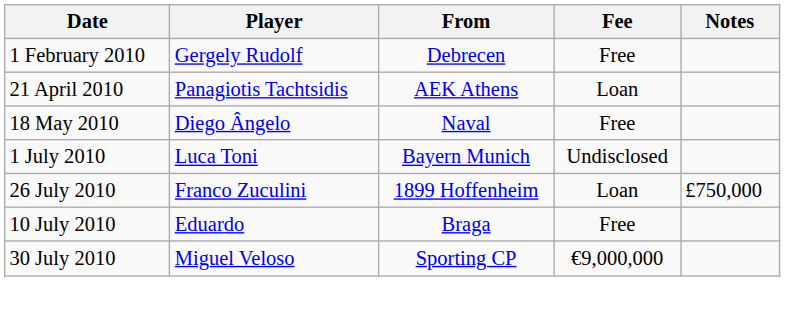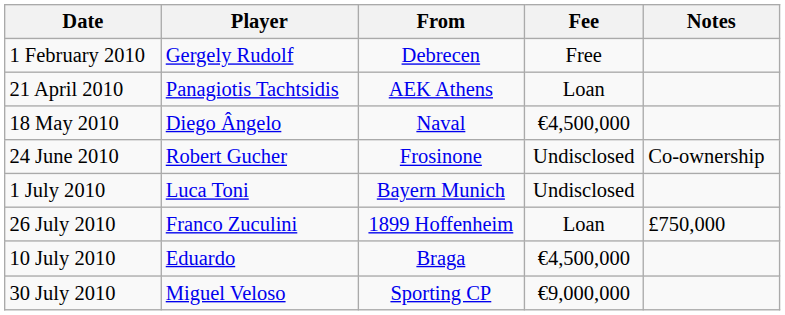 <table class="wikitable" style="text-align:center; font-size:95%;width:65%; text-align:left">
 <tr>
 <th><strong>Date</strong></th>
 <th><strong>Player</strong></th>
 <th><strong>From</strong></th>
 <th><strong>Fee</strong></th>
 <th><strong>Notes</strong></th>
 </tr>
 <tr>
 <td>1 February 2010</td>
 <td> <a href='#'>Gergely Rudolf</a></td>
 <td style="text-align:center;"><a href='#'>Debrecen</a></td>
 <td style="text-align:center;">Free</td>
 <td></td>
 </tr>
 <tr>
 <td>21 April 2010</td>
 <td> <a href='#'>Panagiotis Tachtsidis</a></td>
 <td style="text-align:center;"><a href='#'>AEK Athens</a></td>
 <td style="text-align:center;">Loan</td>
 <td></td>
 </tr>
 <tr>
 <td>18 May 2010</td>
 <td> <a href='#'>Diego Ângelo</a></td>
 <td style="text-align:center;"><a href='#'>Naval</a></td>
-<td style="text-align:center;">Free</td>
+<td style="text-align:center;">€4,500,000</td>
 <td></td>
+</tr>
+<tr>
+<td>24 June 2010</td>
+<td> <a href='#'>Robert Gucher</a></td>
+<td style="text-align:center;"><a href='#'>Frosinone</a></td>
+<td style="text-align:center;">Undisclosed</td>
+<td>Co-ownership</td>
 </tr>
 <tr>
 <td>1 July 2010</td>
 <td> <a href='#'>Luca Toni</a></td>
 <td style="text-align:center;"><a href='#'>Bayern Munich</a></td>
 <td style="text-align:center;">Undisclosed</td>
 <td></td>
 </tr>
 <tr>
 <td>26 July 2010</td>
 <td> <a href='#'>Franco Zuculini</a></td>
 <td style="text-align:center;"><a href='#'>1899 Hoffenheim</a></td>
 <td style="text-align:center;">Loan</td>
 <td>£750,000</td>
 </tr>
 <tr>
 <td>10 July 2010</td>
 <td> <a href='#'>Eduardo</a></td>
 <td style="text-align:center;"><a href='#'>Braga</a></td>
-<td style="text-align:center;">Free</td>
+<td style="text-align:center;">€4,500,000</td>
 <td></td>
 </tr>
 <tr>
 <td>30 July 2010</td>
 <td> <a href='#'>Miguel Veloso</a></td>
 <td style="text-align:center;"><a href='#'>Sporting CP</a></td>
 <td style="text-align:center;">€9,000,000</td>
 <td></td>
 </tr>
 </table>
